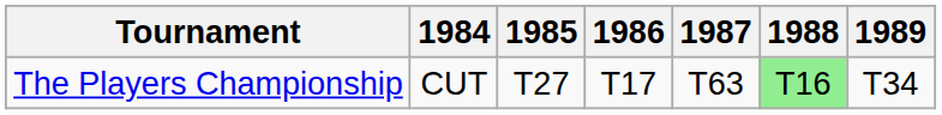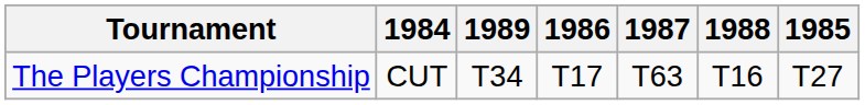 <table class="wikitable" style="font-size:95%;text-align:center;">
 <tr>
 <th>Tournament</th>
 <th>1984</th>
-<th>1985</th>
+<th>1989</th>
 <th>1986</th>
 <th>1987</th>
 <th>1988</th>
-<th>1989</th>
+<th>1985</th>
 </tr>
 <tr>
 <td align=left><a href='#'>The Players Championship</a></td>
 <td>CUT</td>
-<td>T27</td>
+<td>T34</td>
 <td>T17</td>
 <td>T63</td>
-<td style="background: lightgreen;">T16</td>
-<td>T34</td>
+<td>T16</td>
+<td>T27</td>
 </tr>
 </table>
